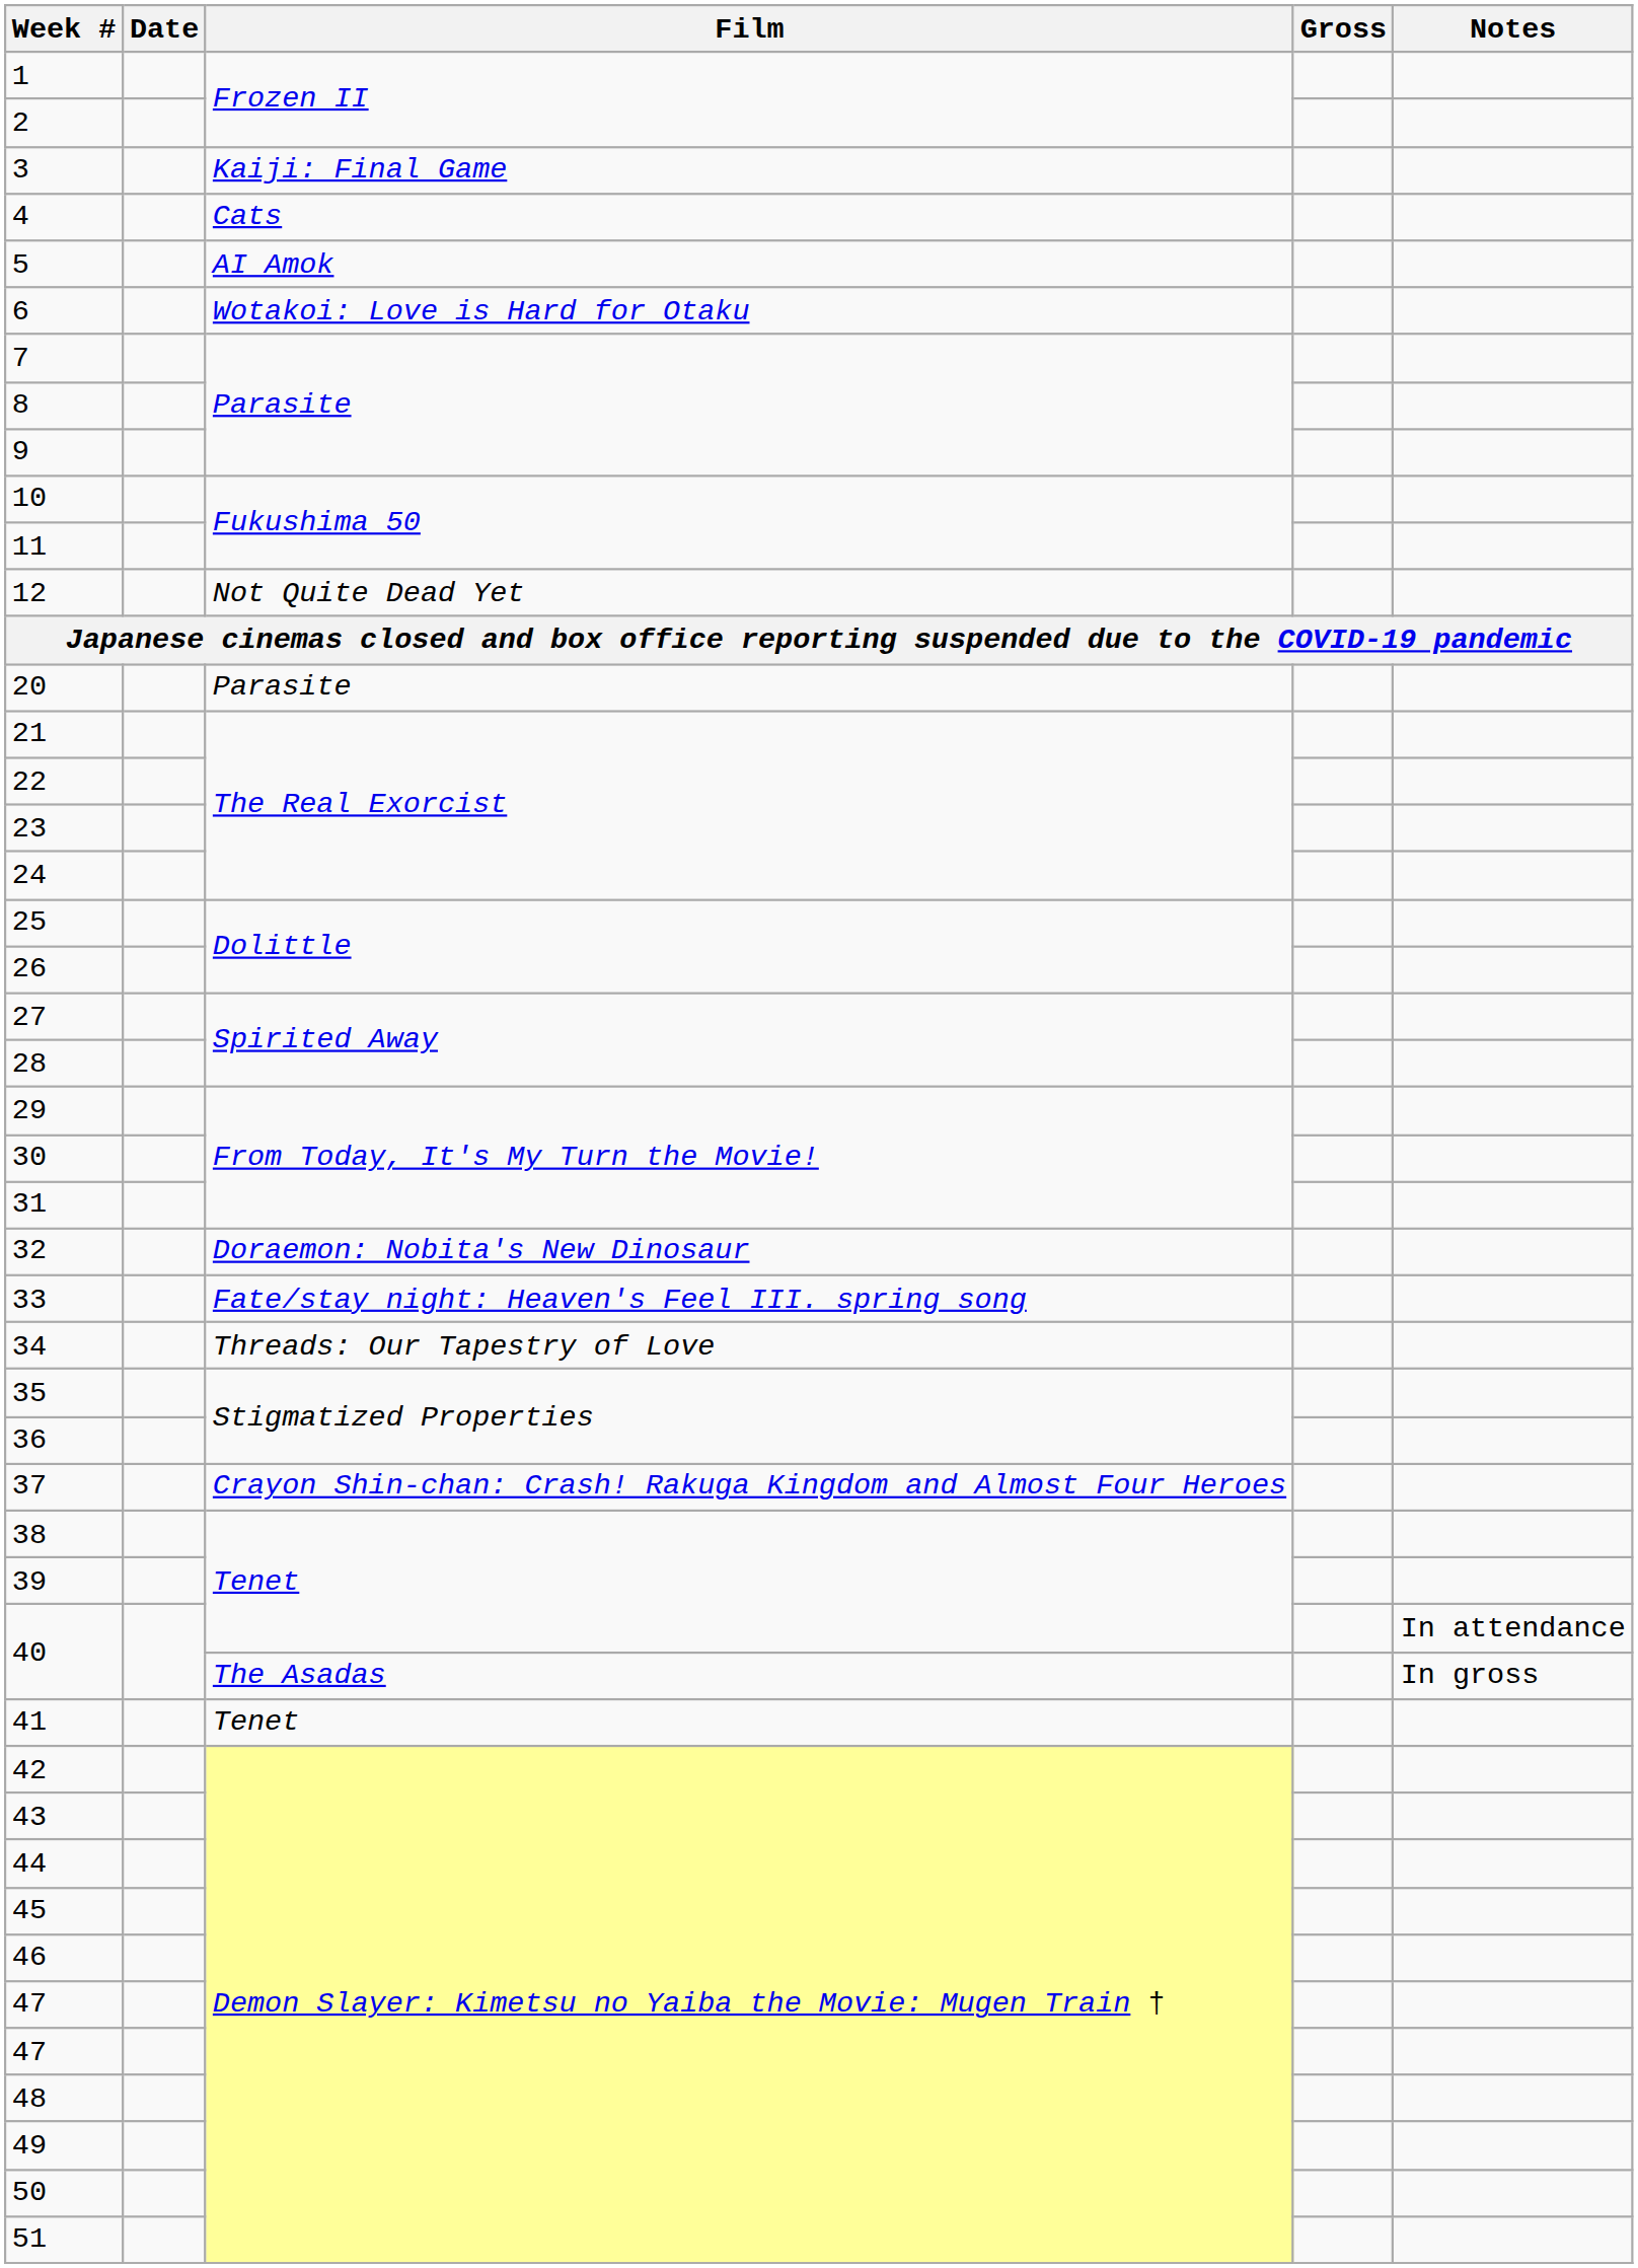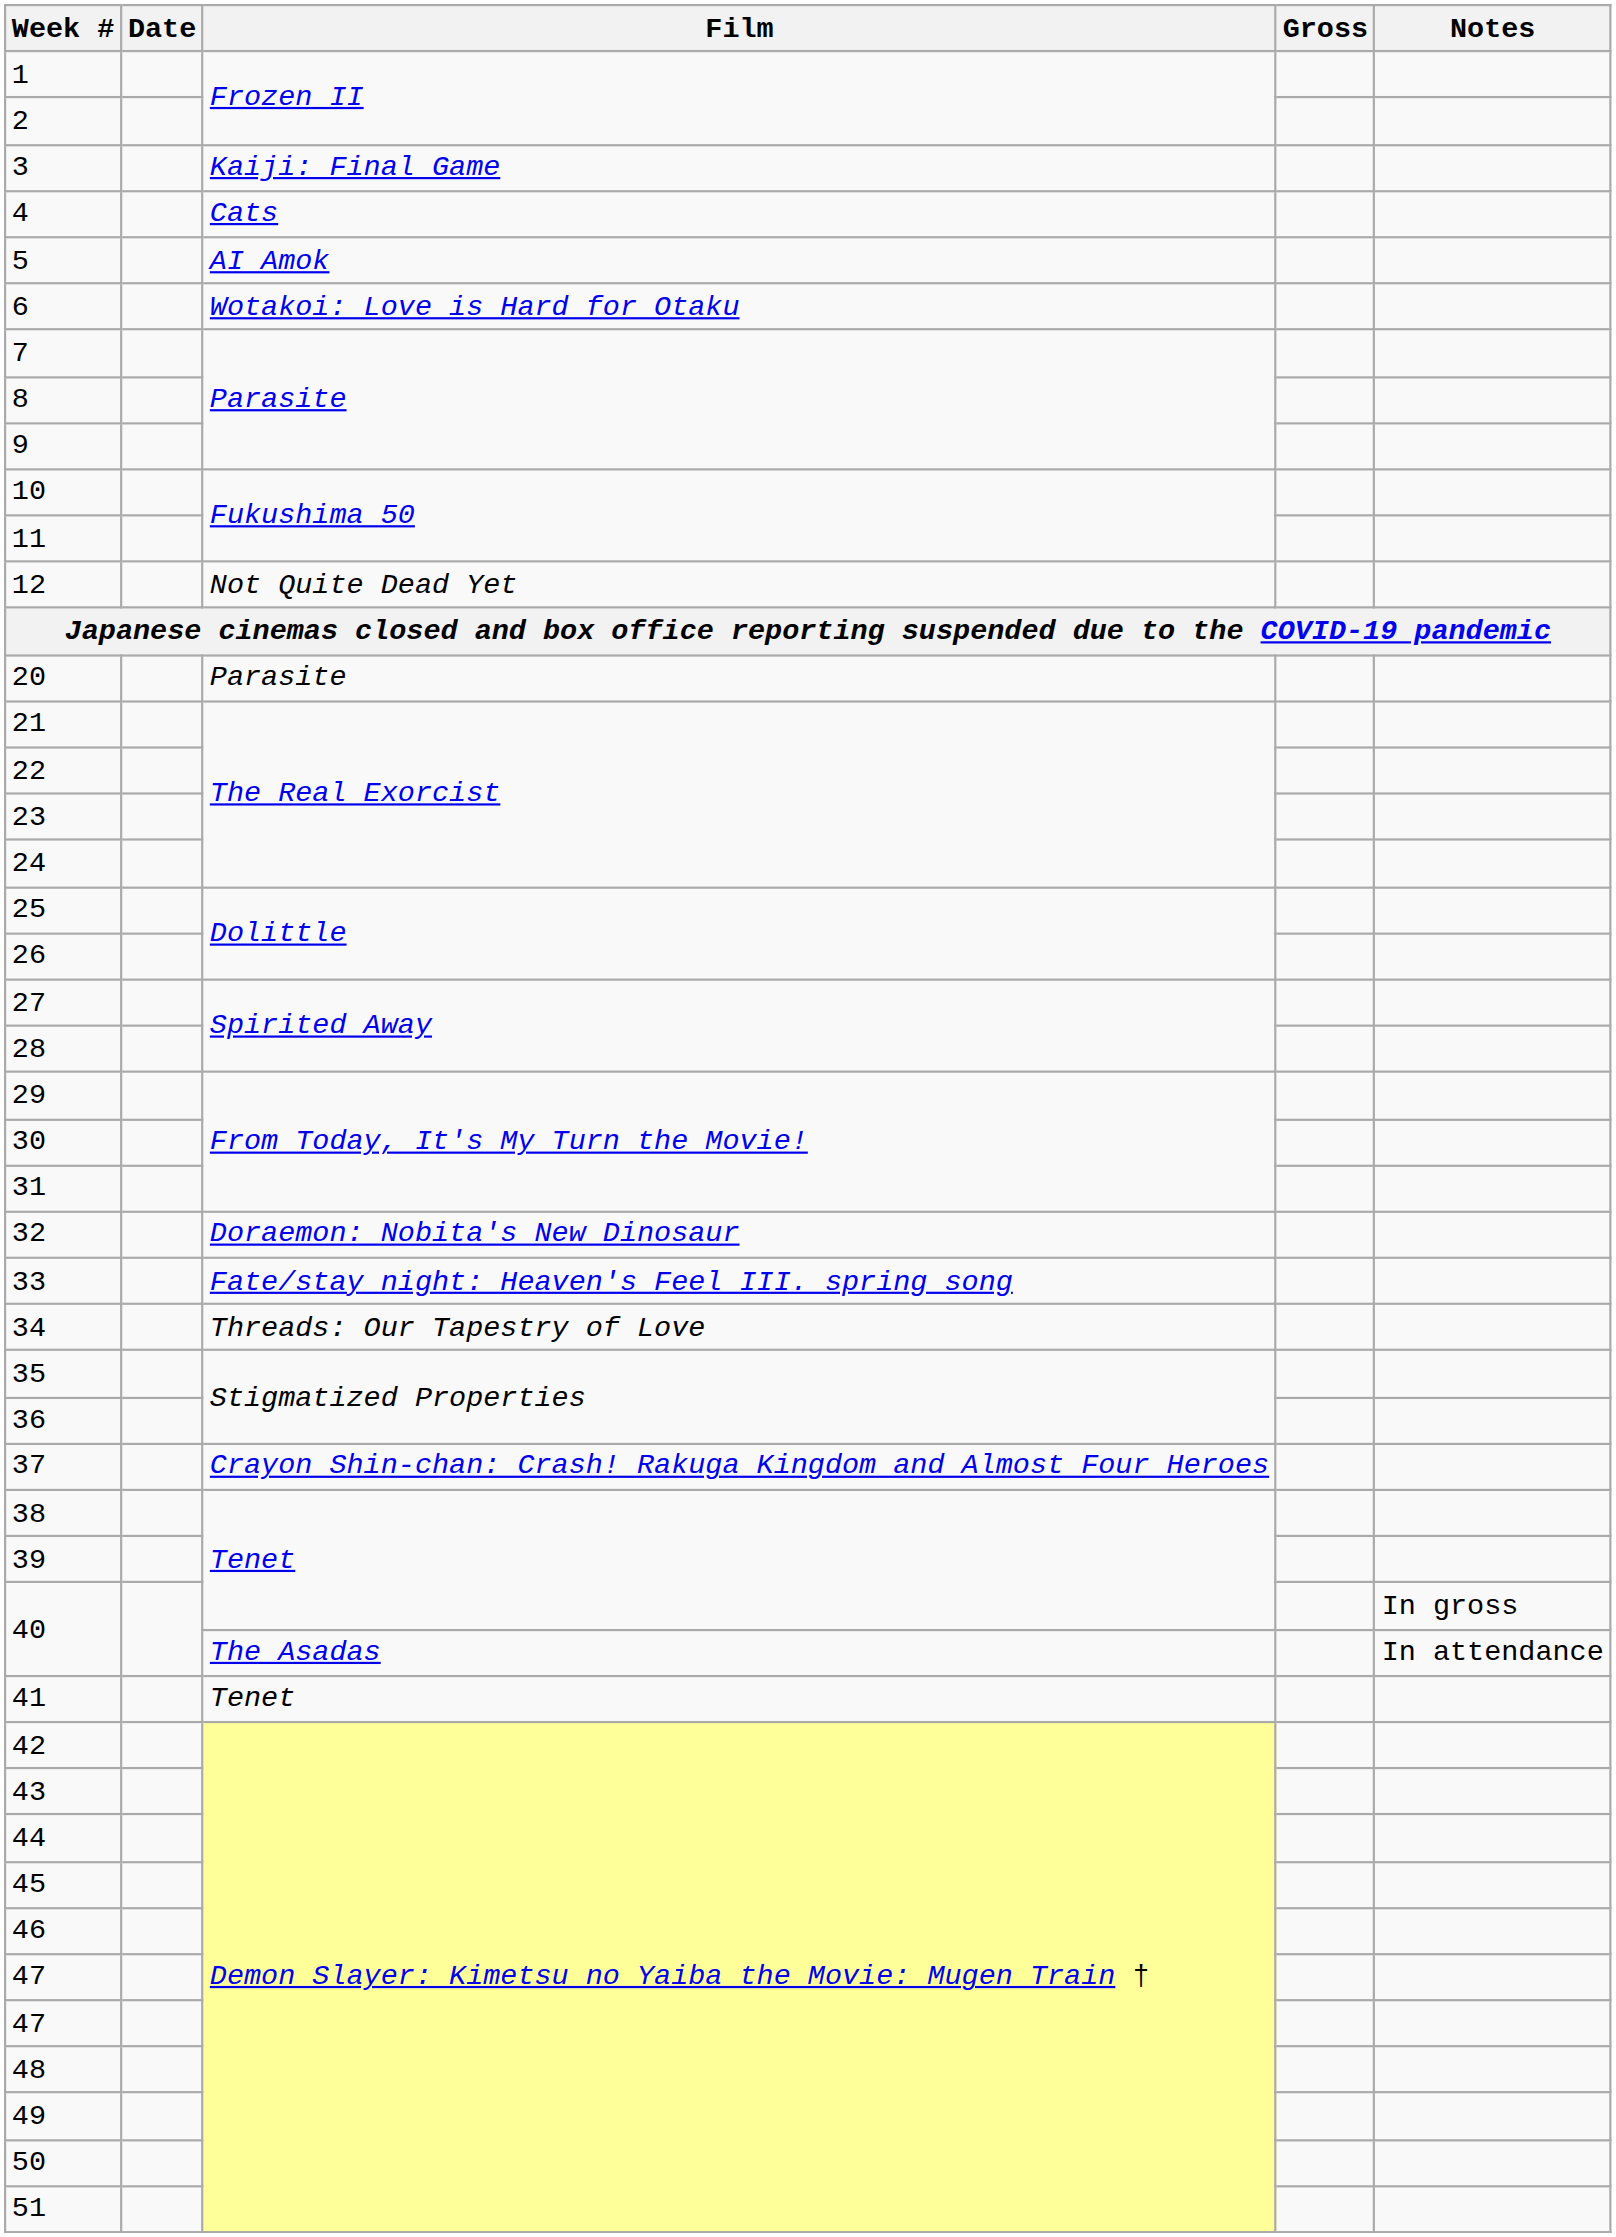 <table class="wikitable sortable">
 <tr>
 <th>Week #</th>
 <th>Date</th>
 <th>Film</th>
 <th>Gross</th>
 <th>Notes</th>
 </tr>
 <tr>
 <td>1</td>
 <td></td>
 <td rowspan="2"><em><a href='#'>Frozen II</a></em></td>
 <td></td>
 <td></td>
 </tr>
 <tr>
 <td>2</td>
 <td></td>
 <td></td>
 <td></td>
 </tr>
 <tr>
 <td>3</td>
 <td></td>
 <td><em><a href='#'>Kaiji: Final Game</a></em></td>
 <td></td>
 <td></td>
 </tr>
 <tr>
 <td>4</td>
 <td></td>
 <td><em><a href='#'>Cats</a></em></td>
 <td></td>
 <td></td>
 </tr>
 <tr>
 <td>5</td>
 <td></td>
 <td><em><a href='#'>AI Amok</a></em></td>
 <td></td>
 <td></td>
 </tr>
 <tr>
 <td>6</td>
 <td></td>
 <td><em><a href='#'>Wotakoi: Love is Hard for Otaku</a></em></td>
 <td></td>
 <td></td>
 </tr>
 <tr>
 <td>7</td>
 <td></td>
 <td rowspan="3"><em><a href='#'>Parasite</a></em></td>
 <td></td>
 <td></td>
 </tr>
 <tr>
 <td>8</td>
 <td></td>
 <td></td>
 <td></td>
 </tr>
 <tr>
 <td>9</td>
 <td></td>
 <td></td>
 <td></td>
 </tr>
 <tr>
 <td>10</td>
 <td></td>
 <td rowspan="2"><em><a href='#'>Fukushima 50</a></em></td>
 <td></td>
 <td></td>
 </tr>
 <tr>
 <td>11</td>
 <td></td>
 <td></td>
 <td></td>
 </tr>
 <tr>
 <td>12</td>
 <td></td>
 <td><em>Not Quite Dead Yet</em></td>
 <td></td>
 <td></td>
 </tr>
 <tr>
 <th colspan="5"><em>Japanese cinemas closed and box office reporting suspended due to the <a href='#'>COVID-19 pandemic</a></em></th>
 </tr>
 <tr>
 <td>20</td>
 <td></td>
 <td><em>Parasite</em></td>
 <td></td>
 <td></td>
 </tr>
 <tr>
 <td>21</td>
 <td></td>
 <td rowspan="4"><em><a href='#'>The Real Exorcist</a></em></td>
 <td></td>
 <td></td>
 </tr>
 <tr>
 <td>22</td>
 <td></td>
 <td></td>
 <td></td>
 </tr>
 <tr>
 <td>23</td>
 <td></td>
 <td></td>
 <td></td>
 </tr>
 <tr>
 <td>24</td>
 <td></td>
 <td></td>
 <td></td>
 </tr>
 <tr>
 <td>25</td>
 <td></td>
 <td rowspan="2"><em><a href='#'>Dolittle</a></em></td>
 <td></td>
 <td></td>
 </tr>
 <tr>
 <td>26</td>
 <td></td>
 <td></td>
 <td></td>
 </tr>
 <tr>
 <td>27</td>
 <td></td>
 <td rowspan="2"><em><a href='#'>Spirited Away</a></em></td>
 <td></td>
 <td></td>
 </tr>
 <tr>
 <td>28</td>
 <td></td>
 <td></td>
 <td></td>
 </tr>
 <tr>
 <td>29</td>
 <td></td>
 <td rowspan="3"><em><a href='#'>From Today, It's My Turn the Movie!</a></em></td>
 <td></td>
 <td></td>
 </tr>
 <tr>
 <td>30</td>
 <td></td>
 <td></td>
 <td></td>
 </tr>
 <tr>
 <td>31</td>
 <td></td>
 <td></td>
 <td></td>
 </tr>
 <tr>
 <td>32</td>
 <td></td>
 <td><em><a href='#'>Doraemon: Nobita's New Dinosaur</a></em></td>
 <td></td>
 <td></td>
 </tr>
 <tr>
 <td>33</td>
 <td></td>
 <td><em><a href='#'>Fate/stay night: Heaven's Feel III. spring song</a></em></td>
 <td></td>
 <td></td>
 </tr>
 <tr>
 <td>34</td>
 <td></td>
 <td><em>Threads: Our Tapestry of Love</em></td>
 <td></td>
 <td></td>
 </tr>
 <tr>
 <td>35</td>
 <td></td>
 <td rowspan="2"><em>Stigmatized Properties</em></td>
 <td></td>
 <td></td>
 </tr>
 <tr>
 <td>36</td>
 <td></td>
 <td></td>
 <td></td>
 </tr>
 <tr>
 <td>37</td>
 <td></td>
 <td><em><a href='#'>Crayon Shin-chan: Crash! Rakuga Kingdom and Almost Four Heroes</a></em></td>
 <td></td>
 <td></td>
 </tr>
 <tr>
 <td>38</td>
 <td></td>
 <td rowspan="3"><em><a href='#'>Tenet</a></em></td>
 <td></td>
 <td></td>
 </tr>
 <tr>
 <td>39</td>
 <td></td>
 <td></td>
 <td></td>
 </tr>
 <tr>
 <td rowspan="2">40</td>
 <td rowspan="2"></td>
 <td></td>
-<td>In attendance</td>
+<td>In gross</td>
 </tr>
 <tr>
 <td><em><a href='#'>The Asadas</a></em></td>
 <td></td>
-<td>In gross</td>
+<td>In attendance</td>
 </tr>
 <tr>
 <td>41</td>
 <td></td>
 <td><em>Tenet</em></td>
 <td></td>
 <td></td>
 </tr>
 <tr>
 <td>42</td>
 <td></td>
 <td rowspan="11" style="background-color:#FFFF99"><em><a href='#'>Demon Slayer: Kimetsu no Yaiba the Movie: Mugen Train</a></em> †</td>
 <td></td>
 <td></td>
 </tr>
 <tr>
 <td>43</td>
 <td></td>
 <td></td>
 <td></td>
 </tr>
 <tr>
 <td>44</td>
 <td></td>
 <td></td>
 <td></td>
 </tr>
 <tr>
 <td>45</td>
 <td></td>
 <td></td>
 <td></td>
 </tr>
 <tr>
 <td>46</td>
 <td></td>
 <td></td>
 <td></td>
 </tr>
 <tr>
 <td>47</td>
 <td></td>
 <td></td>
 <td></td>
 </tr>
 <tr>
 <td>47</td>
 <td></td>
 <td></td>
 <td></td>
 </tr>
 <tr>
 <td>48</td>
 <td></td>
 <td></td>
 <td></td>
 </tr>
 <tr>
 <td>49</td>
 <td></td>
 <td></td>
 <td></td>
 </tr>
 <tr>
 <td>50</td>
 <td></td>
 <td></td>
 <td></td>
 </tr>
 <tr>
 <td>51</td>
 <td></td>
 <td></td>
 <td></td>
 </tr>
 <tr>
 </tr>
 </table>
